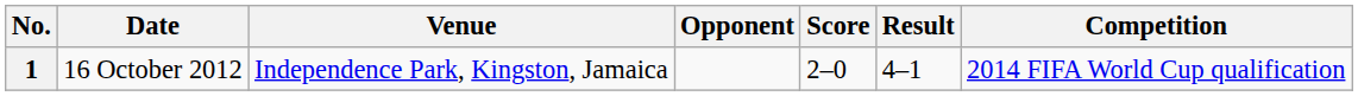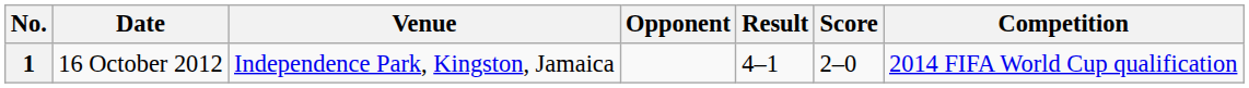 <table class="wikitable plainrowheaders sortable">
 <tr>
 <th scope="col">No.</th>
 <th scope="col" data-sort-type="date">Date</th>
 <th scope="col">Venue</th>
 <th scope="col">Opponent</th>
+<th scope="col">Result</th>
 <th scope="col">Score</th>
-<th scope="col">Result</th>
 <th scope="col">Competition</th>
 </tr>
 <tr>
 <th scope="row">1</th>
 <td>16 October 2012</td>
 <td><a href='#'>Independence Park</a>, <a href='#'>Kingston</a>, Jamaica</td>
 <td></td>
+<td>4–1</td>
 <td>2–0</td>
-<td>4–1</td>
 <td><a href='#'>2014 FIFA World Cup qualification</a></td>
 </tr>
 </table>
